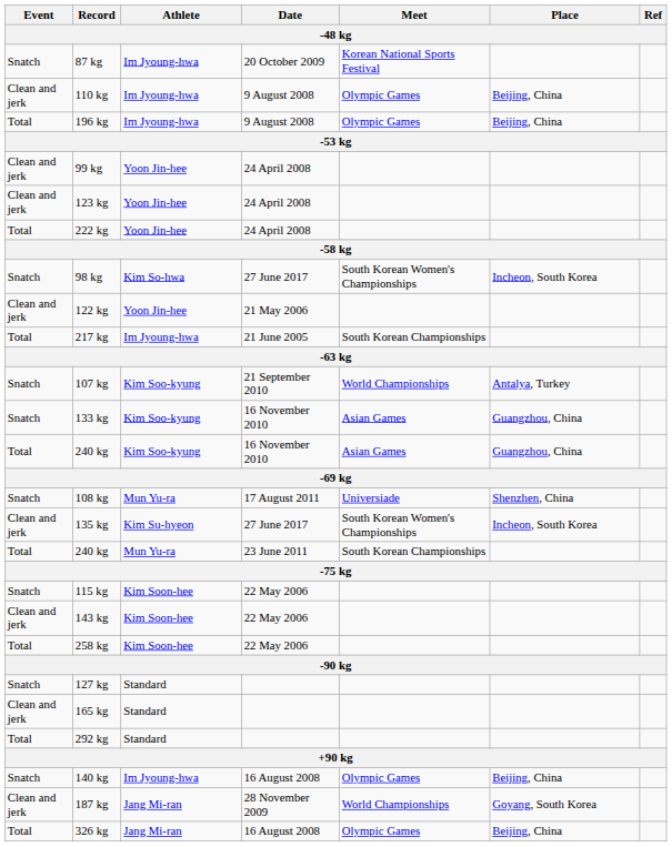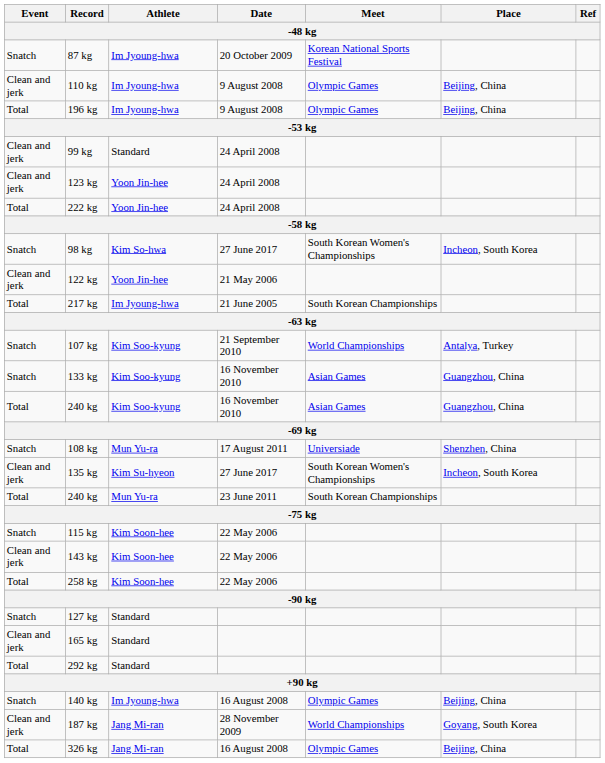 <table class="wikitable" style="font-size:95%; width: 95%;">
 <tr>
 <th width=9%>Event</th>
 <th width=6%>Record</th>
 <th width=16%>Athlete</th>
 <th width=13%>Date</th>
 <th width=20%>Meet</th>
 <th width=20%>Place</th>
 <th width=3%>Ref</th>
 </tr>
 <tr bgcolor="#DDDDDD">
 <th colspan=7>-48 kg</th>
 </tr>
 <tr>
 <td>Snatch</td>
 <td>87 kg</td>
 <td><a href='#'>Im Jyoung-hwa</a></td>
 <td>20 October 2009</td>
 <td><a href='#'>Korean National Sports Festival</a></td>
 <td></td>
 <td></td>
 </tr>
 <tr>
 <td>Clean and jerk</td>
 <td>110 kg</td>
 <td><a href='#'>Im Jyoung-hwa</a></td>
 <td>9 August 2008</td>
 <td><a href='#'>Olympic Games</a></td>
 <td><a href='#'>Beijing</a>, China</td>
 <td></td>
 </tr>
 <tr>
 <td>Total</td>
 <td>196 kg</td>
 <td><a href='#'>Im Jyoung-hwa</a></td>
 <td>9 August 2008</td>
 <td><a href='#'>Olympic Games</a></td>
 <td><a href='#'>Beijing</a>, China</td>
 <td></td>
 </tr>
 <tr bgcolor="#DDDDDD">
 <th colspan=7>-53 kg</th>
 </tr>
 <tr>
 <td>Clean and jerk</td>
 <td>99 kg</td>
-<td><a href='#'>Yoon Jin-hee</a></td>
+<td>Standard</td>
 <td>24 April 2008</td>
 <td></td>
 <td></td>
 <td></td>
 </tr>
 <tr>
 <td>Clean and jerk</td>
 <td>123 kg</td>
 <td><a href='#'>Yoon Jin-hee</a></td>
 <td>24 April 2008</td>
 <td></td>
 <td></td>
 <td></td>
 </tr>
 <tr>
 <td>Total</td>
 <td>222 kg</td>
 <td><a href='#'>Yoon Jin-hee</a></td>
 <td>24 April 2008</td>
 <td></td>
 <td></td>
 <td></td>
 </tr>
 <tr bgcolor="#DDDDDD">
 <th colspan=7>-58 kg</th>
 </tr>
 <tr>
 <td>Snatch</td>
 <td>98 kg</td>
 <td><a href='#'>Kim So-hwa</a></td>
 <td>27 June 2017</td>
 <td>South Korean Women's Championships</td>
 <td><a href='#'>Incheon</a>, South Korea</td>
 <td></td>
 </tr>
 <tr>
 <td>Clean and jerk</td>
 <td>122 kg</td>
 <td><a href='#'>Yoon Jin-hee</a></td>
 <td>21 May 2006</td>
 <td></td>
 <td></td>
 <td></td>
 </tr>
 <tr>
 <td>Total</td>
 <td>217 kg</td>
 <td><a href='#'>Im Jyoung-hwa</a></td>
 <td>21 June 2005</td>
 <td>South Korean Championships</td>
 <td></td>
 <td></td>
 </tr>
 <tr bgcolor="#DDDDDD">
 <th colspan=7>-63 kg</th>
 </tr>
 <tr>
 <td>Snatch</td>
 <td>107 kg</td>
 <td><a href='#'>Kim Soo-kyung</a></td>
 <td>21 September 2010</td>
 <td><a href='#'>World Championships</a></td>
 <td><a href='#'>Antalya</a>, Turkey</td>
 <td></td>
 </tr>
 <tr>
 <td>Snatch</td>
 <td>133 kg</td>
 <td><a href='#'>Kim Soo-kyung</a></td>
 <td>16 November 2010</td>
 <td><a href='#'>Asian Games</a></td>
 <td><a href='#'>Guangzhou</a>, China</td>
 <td></td>
 </tr>
 <tr>
 <td>Total</td>
 <td>240 kg</td>
 <td><a href='#'>Kim Soo-kyung</a></td>
 <td>16 November 2010</td>
 <td><a href='#'>Asian Games</a></td>
 <td><a href='#'>Guangzhou</a>, China</td>
 <td></td>
 </tr>
 <tr bgcolor="#DDDDDD">
 <th colspan=7>-69 kg</th>
 </tr>
 <tr>
 <td>Snatch</td>
 <td>108 kg</td>
 <td><a href='#'>Mun Yu-ra</a></td>
 <td>17 August 2011</td>
 <td><a href='#'>Universiade</a></td>
 <td><a href='#'>Shenzhen</a>, China</td>
 <td></td>
 </tr>
 <tr>
 <td>Clean and jerk</td>
 <td>135 kg</td>
 <td><a href='#'>Kim Su-hyeon</a></td>
 <td>27 June 2017</td>
 <td>South Korean Women's Championships</td>
 <td><a href='#'>Incheon</a>, South Korea</td>
 <td></td>
 </tr>
 <tr>
 <td>Total</td>
 <td>240 kg</td>
 <td><a href='#'>Mun Yu-ra</a></td>
 <td>23 June 2011</td>
 <td>South Korean Championships</td>
 <td></td>
 <td></td>
 </tr>
 <tr bgcolor="#DDDDDD">
 <th colspan=7>-75 kg</th>
 </tr>
 <tr>
 <td>Snatch</td>
 <td>115 kg</td>
 <td><a href='#'>Kim Soon-hee</a></td>
 <td>22 May 2006</td>
 <td></td>
 <td></td>
 <td></td>
 </tr>
 <tr>
 <td>Clean and jerk</td>
 <td>143 kg</td>
 <td><a href='#'>Kim Soon-hee</a></td>
 <td>22 May 2006</td>
 <td></td>
 <td></td>
 <td></td>
 </tr>
 <tr>
 <td>Total</td>
 <td>258 kg</td>
 <td><a href='#'>Kim Soon-hee</a></td>
 <td>22 May 2006</td>
 <td></td>
 <td></td>
 <td></td>
 </tr>
 <tr bgcolor="#DDDDDD">
 <th colspan=7>-90 kg</th>
 </tr>
 <tr>
 <td>Snatch</td>
 <td>127 kg</td>
 <td>Standard</td>
 <td></td>
 <td></td>
 <td></td>
 <td></td>
 </tr>
 <tr>
 <td>Clean and jerk</td>
 <td>165 kg</td>
 <td>Standard</td>
 <td></td>
 <td></td>
 <td></td>
 <td></td>
 </tr>
 <tr>
 <td>Total</td>
 <td>292 kg</td>
 <td>Standard</td>
 <td></td>
 <td></td>
 <td></td>
 <td></td>
 </tr>
 <tr bgcolor="#DDDDDD">
 <th colspan=7>+90 kg</th>
 </tr>
 <tr>
 <td>Snatch</td>
 <td>140 kg</td>
 <td><a href='#'>Im Jyoung-hwa</a></td>
 <td>16 August 2008</td>
 <td><a href='#'>Olympic Games</a></td>
 <td><a href='#'>Beijing</a>, China</td>
 <td></td>
 </tr>
 <tr>
 <td>Clean and jerk</td>
 <td>187 kg</td>
 <td><a href='#'>Jang Mi-ran</a></td>
 <td>28 November 2009</td>
 <td><a href='#'>World Championships</a></td>
 <td><a href='#'>Goyang</a>, South Korea</td>
 <td></td>
 </tr>
 <tr>
 <td>Total</td>
 <td>326 kg</td>
 <td><a href='#'>Jang Mi-ran</a></td>
 <td>16 August 2008</td>
 <td><a href='#'>Olympic Games</a></td>
 <td><a href='#'>Beijing</a>, China</td>
 <td></td>
 </tr>
 </table>
